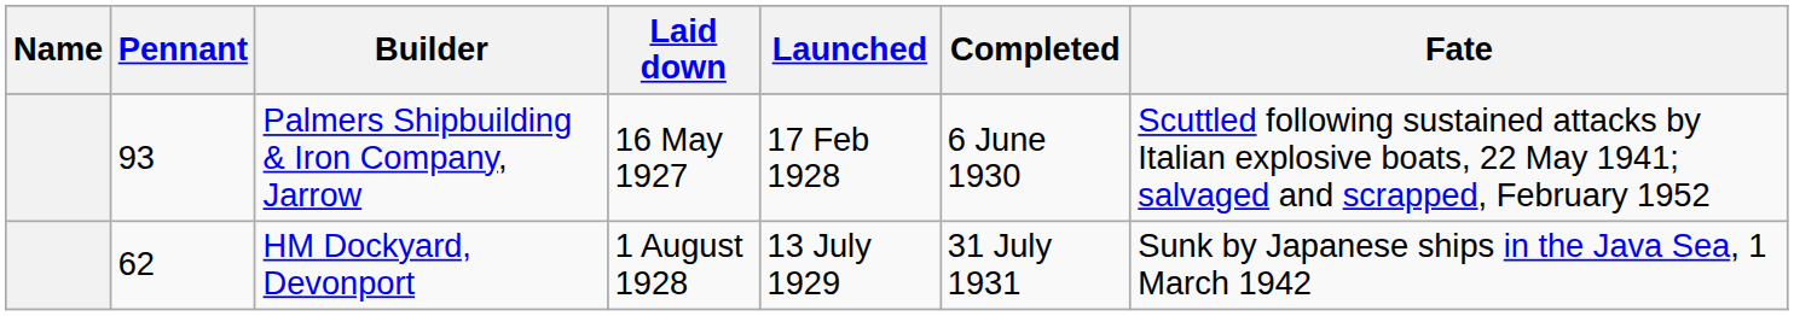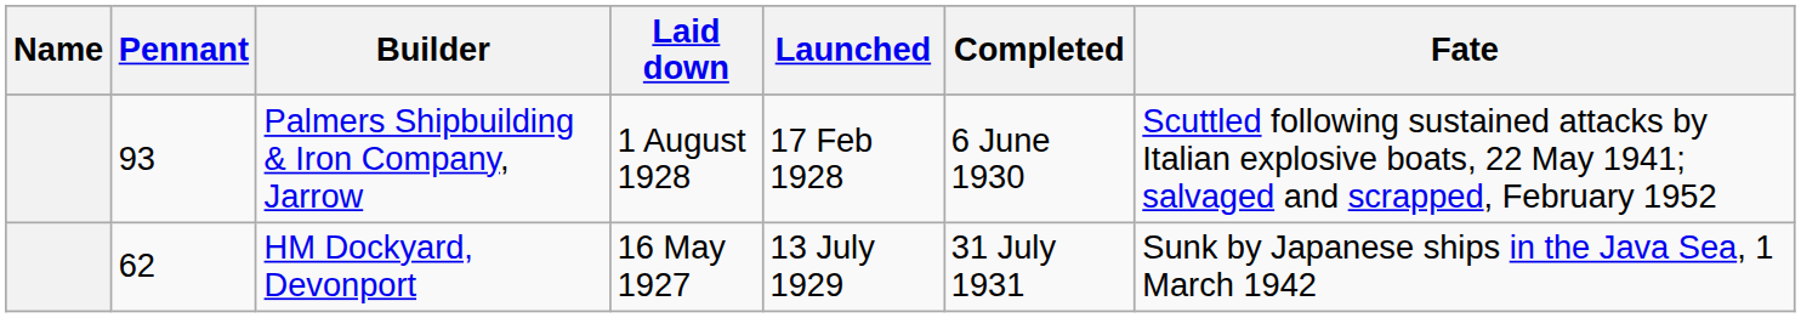 <table class="wikitable plainrowheaders">
 <tr>
 <th scope="col">Name</th>
 <th scope="col"><a href='#'>Pennant</a></th>
 <th scope="col">Builder</th>
 <th scope="col"><a href='#'>Laid down</a></th>
 <th scope="col"><a href='#'>Launched</a></th>
 <th scope="col">Completed</th>
 <th scope="col">Fate</th>
 </tr>
 <tr>
 <th scope="row"></th>
 <td>93</td>
 <td><a href='#'>Palmers Shipbuilding & Iron Company</a>, <a href='#'>Jarrow</a></td>
-<td>16 May 1927</td>
+<td>1 August 1928</td>
 <td>17 Feb 1928</td>
 <td>6 June 1930</td>
 <td><a href='#'>Scuttled</a> following sustained attacks by Italian explosive boats, 22 May 1941; <a href='#'>salvaged</a> and <a href='#'>scrapped</a>, February 1952</td>
 </tr>
 <tr>
 <th scope="row"></th>
 <td>62</td>
 <td><a href='#'>HM Dockyard, Devonport</a></td>
-<td>1 August 1928</td>
+<td>16 May 1927</td>
 <td>13 July 1929</td>
 <td>31 July 1931</td>
 <td>Sunk by Japanese ships <a href='#'>in the Java Sea</a>, 1 March 1942</td>
 </tr>
 </table>
